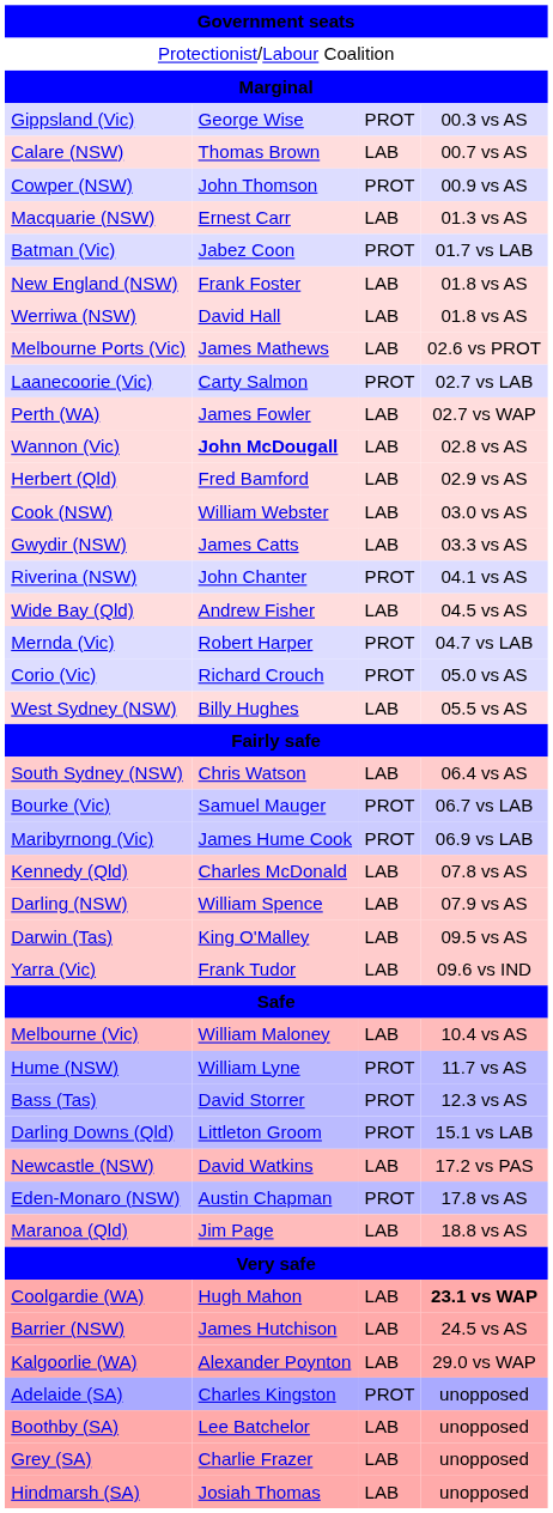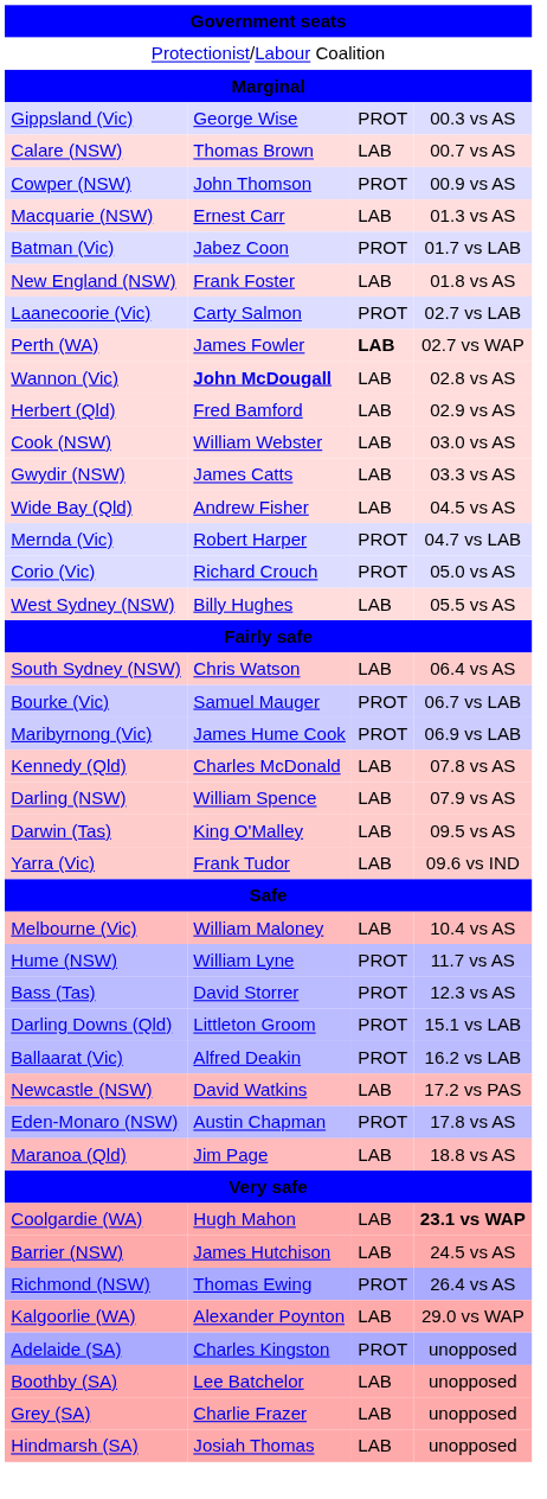 <table class="toccolours" align="left" cellpadding="5" cellspacing="0" style="margin-right: .5em; margin-top: .4em;font-size: 90%;">
 <tr>
 <td COLSPAN=4 align="center" bgcolor="blue"><span><strong>Government seats</strong></span></td>
 </tr>
 <tr>
 <td style="background-color:white" colspan=4 align="center"><a href='#'>Protectionist</a>/<a href='#'>Labour</a> Coalition</td>
 </tr>
 <tr>
 <td COLSPAN=4 align="center" bgcolor="blue"><span><strong>Marginal</strong></span></td>
 </tr>
 <tr>
 <td align="left" bgcolor="DDDDFF"><a href='#'>Gippsland (Vic)</a></td>
 <td align="left" bgcolor="DDDDFF"><a href='#'>George Wise</a></td>
 <td align="left" bgcolor="DDDDFF">PROT</td>
 <td align="center" bgcolor="DDDDFF">00.3 vs AS</td>
 </tr>
 <tr>
 <td align="left" bgcolor="FFDDDD"><a href='#'>Calare (NSW)</a></td>
 <td align="left" bgcolor="FFDDDD"><a href='#'>Thomas Brown</a></td>
 <td align="left" bgcolor="FFDDDD">LAB</td>
 <td align="center" bgcolor="FFDDDD">00.7 vs AS</td>
 </tr>
 <tr>
 <td align="left" bgcolor="DDDDFF"><a href='#'>Cowper (NSW)</a></td>
 <td align="left" bgcolor="DDDDFF"><a href='#'>John Thomson</a></td>
 <td align="left" bgcolor="DDDDFF">PROT</td>
 <td align="center" bgcolor="DDDDFF">00.9 vs AS</td>
 </tr>
 <tr>
 <td align="left" bgcolor="FFDDDD"><a href='#'>Macquarie (NSW)</a></td>
 <td align="left" bgcolor="FFDDDD"><a href='#'>Ernest Carr</a></td>
 <td align="left" bgcolor="FFDDDD">LAB</td>
 <td align="center" bgcolor="FFDDDD">01.3 vs AS</td>
 </tr>
 <tr>
 <td align="left" bgcolor="DDDDFF"><a href='#'>Batman (Vic)</a></td>
 <td align="left" bgcolor="DDDDFF"><a href='#'>Jabez Coon</a></td>
 <td align="left" bgcolor="DDDDFF">PROT</td>
 <td align="center" bgcolor="DDDDFF">01.7 vs LAB</td>
 </tr>
 <tr>
 <td align="left" bgcolor="FFDDDD"><a href='#'>New England (NSW)</a></td>
 <td align="left" bgcolor="FFDDDD"><a href='#'>Frank Foster</a></td>
 <td align="left" bgcolor="FFDDDD">LAB</td>
 <td align="center" bgcolor="FFDDDD">01.8 vs AS</td>
 </tr>
 <tr>
-<td align="left" bgcolor="FFDDDD"><a href='#'>Werriwa (NSW)</a></td>
-<td align="left" bgcolor="FFDDDD"><a href='#'>David Hall</a></td>
-<td align="left" bgcolor="FFDDDD">LAB</td>
-<td align="center" bgcolor="FFDDDD">01.8 vs AS</td>
-</tr>
-<tr>
-<td align="left" bgcolor="FFDDDD"><a href='#'>Melbourne Ports (Vic)</a></td>
-<td align="left" bgcolor="FFDDDD"><a href='#'>James Mathews</a></td>
-<td align="left" bgcolor="FFDDDD">LAB</td>
-<td align="center" bgcolor="FFDDDD">02.6 vs PROT</td>
-</tr>
-<tr>
 <td align="left" bgcolor="DDDDFF"><a href='#'>Laanecoorie (Vic)</a></td>
 <td align="left" bgcolor="DDDDFF"><a href='#'>Carty Salmon</a></td>
 <td align="left" bgcolor="DDDDFF">PROT</td>
 <td align="center" bgcolor="DDDDFF">02.7 vs LAB</td>
 </tr>
 <tr>
 <td align="left" bgcolor="FFDDDD"><a href='#'>Perth (WA)</a></td>
 <td align="left" bgcolor="FFDDDD"><a href='#'>James Fowler</a></td>
-<td align="left" bgcolor="FFDDDD">LAB</td>
+<td align="left" bgcolor="FFDDDD"><strong>LAB</strong></td>
 <td align="center" bgcolor="FFDDDD">02.7 vs WAP</td>
 </tr>
 <tr>
 <td align="left" bgcolor="FFDDDD"><a href='#'>Wannon (Vic)</a></td>
 <td align="left" bgcolor="FFDDDD"><strong><a href='#'>John McDougall</a></strong></td>
 <td align="left" bgcolor="FFDDDD">LAB</td>
 <td align="center" bgcolor="FFDDDD">02.8 vs AS</td>
 </tr>
 <tr>
 <td align="left" bgcolor="FFDDDD"><a href='#'>Herbert (Qld)</a></td>
 <td align="left" bgcolor="FFDDDD"><a href='#'>Fred Bamford</a></td>
 <td align="left" bgcolor="FFDDDD">LAB</td>
 <td align="center" bgcolor="FFDDDD">02.9 vs AS</td>
 </tr>
 <tr>
 <td align="left" bgcolor="FFDDDD"><a href='#'>Cook (NSW)</a></td>
 <td align="left" bgcolor="FFDDDD"><a href='#'>William Webster</a></td>
 <td align="left" bgcolor="FFDDDD">LAB</td>
 <td align="center" bgcolor="FFDDDD">03.0 vs AS</td>
 </tr>
 <tr>
 <td align="left" bgcolor="FFDDDD"><a href='#'>Gwydir (NSW)</a></td>
 <td align="left" bgcolor="FFDDDD"><a href='#'>James Catts</a></td>
 <td align="left" bgcolor="FFDDDD">LAB</td>
 <td align="center" bgcolor="FFDDDD">03.3 vs AS</td>
-</tr>
-<tr>
-<td align="left" bgcolor="DDDDFF"><a href='#'>Riverina (NSW)</a></td>
-<td align="left" bgcolor="DDDDFF"><a href='#'>John Chanter</a></td>
-<td align="left" bgcolor="DDDDFF">PROT</td>
-<td align="center" bgcolor="DDDDFF">04.1 vs AS</td>
 </tr>
 <tr>
 <td align="left" bgcolor="FFDDDD"><a href='#'>Wide Bay (Qld)</a></td>
 <td align="left" bgcolor="FFDDDD"><a href='#'>Andrew Fisher</a></td>
 <td align="left" bgcolor="FFDDDD">LAB</td>
 <td align="center" bgcolor="FFDDDD">04.5 vs AS</td>
 </tr>
 <tr>
 <td align="left" bgcolor="DDDDFF"><a href='#'>Mernda (Vic)</a></td>
 <td align="left" bgcolor="DDDDFF"><a href='#'>Robert Harper</a></td>
 <td align="left" bgcolor="DDDDFF">PROT</td>
 <td align="center" bgcolor="DDDDFF">04.7 vs LAB</td>
 </tr>
 <tr>
 <td align="left" bgcolor="DDDDFF"><a href='#'>Corio (Vic)</a></td>
 <td align="left" bgcolor="DDDDFF"><a href='#'>Richard Crouch</a></td>
 <td align="left" bgcolor="DDDDFF">PROT</td>
 <td align="center" bgcolor="DDDDFF">05.0 vs AS</td>
 </tr>
 <tr>
 <td align="left" bgcolor="FFDDDD"><a href='#'>West Sydney (NSW)</a></td>
 <td align="left" bgcolor="FFDDDD"><a href='#'>Billy Hughes</a></td>
 <td align="left" bgcolor="FFDDDD">LAB</td>
 <td align="center" bgcolor="FFDDDD">05.5 vs AS</td>
 </tr>
 <tr>
 <td COLSPAN=4 align="center" bgcolor="blue"><span><strong>Fairly safe</strong></span></td>
 </tr>
 <tr>
 <td align="left" bgcolor="FFCCCC"><a href='#'>South Sydney (NSW)</a></td>
 <td align="left" bgcolor="FFCCCC"><a href='#'>Chris Watson</a></td>
 <td align="left" bgcolor="FFCCCC">LAB</td>
 <td align="center" bgcolor="FFCCCC">06.4 vs AS</td>
 </tr>
 <tr>
 <td align="left" bgcolor="CCCCFF"><a href='#'>Bourke (Vic)</a></td>
 <td align="left" bgcolor="CCCCFF"><a href='#'>Samuel Mauger</a></td>
 <td align="left" bgcolor="CCCCFF">PROT</td>
 <td align="center" bgcolor="CCCCFF">06.7 vs LAB</td>
 </tr>
 <tr>
 <td align="left" bgcolor="CCCCFF"><a href='#'>Maribyrnong (Vic)</a></td>
 <td align="left" bgcolor="CCCCFF"><a href='#'>James Hume Cook</a></td>
 <td align="left" bgcolor="CCCCFF">PROT</td>
 <td align="center" bgcolor="CCCCFF">06.9 vs LAB</td>
 </tr>
 <tr>
 <td align="left" bgcolor="FFCCCC"><a href='#'>Kennedy (Qld)</a></td>
 <td align="left" bgcolor="FFCCCC"><a href='#'>Charles McDonald</a></td>
 <td align="left" bgcolor="FFCCCC">LAB</td>
 <td align="center" bgcolor="FFCCCC">07.8 vs AS</td>
 </tr>
 <tr>
 <td align="left" bgcolor="FFCCCC"><a href='#'>Darling (NSW)</a></td>
 <td align="left" bgcolor="FFCCCC"><a href='#'>William Spence</a></td>
 <td align="left" bgcolor="FFCCCC">LAB</td>
 <td align="center" bgcolor="FFCCCC">07.9 vs AS</td>
 </tr>
 <tr>
 <td align="left" bgcolor="FFCCCC"><a href='#'>Darwin (Tas)</a></td>
 <td align="left" bgcolor="FFCCCC"><a href='#'>King O'Malley</a></td>
 <td align="left" bgcolor="FFCCCC">LAB</td>
 <td align="center" bgcolor="FFCCCC">09.5 vs AS</td>
 </tr>
 <tr>
 <td align="left" bgcolor="FFCCCC"><a href='#'>Yarra (Vic)</a></td>
 <td align="left" bgcolor="FFCCCC"><a href='#'>Frank Tudor</a></td>
 <td align="left" bgcolor="FFCCCC">LAB</td>
 <td align="center" bgcolor="FFCCCC">09.6 vs IND</td>
 </tr>
 <tr>
 <td COLSPAN=4 align="center" bgcolor="blue"><span><strong>Safe</strong></span></td>
 </tr>
 <tr>
 <td align="left" bgcolor="FFBBBB"><a href='#'>Melbourne (Vic)</a></td>
 <td align="left" bgcolor="FFBBBB"><a href='#'>William Maloney</a></td>
 <td align="left" bgcolor="FFBBBB">LAB</td>
 <td align="center" bgcolor="FFBBBB">10.4 vs AS</td>
 </tr>
 <tr>
 <td align="left" bgcolor="BBBBFF"><a href='#'>Hume (NSW)</a></td>
 <td align="left" bgcolor="BBBBFF"><a href='#'>William Lyne</a></td>
 <td align="left" bgcolor="BBBBFF">PROT</td>
 <td align="center" bgcolor="BBBBFF">11.7 vs AS</td>
 </tr>
 <tr>
 <td align="left" bgcolor="BBBBFF"><a href='#'>Bass (Tas)</a></td>
 <td align="left" bgcolor="BBBBFF"><a href='#'>David Storrer</a></td>
 <td align="left" bgcolor="BBBBFF">PROT</td>
 <td align="center" bgcolor="BBBBFF">12.3 vs AS</td>
 </tr>
 <tr>
 <td align="left" bgcolor="BBBBFF"><a href='#'>Darling Downs (Qld)</a></td>
 <td align="left" bgcolor="BBBBFF"><a href='#'>Littleton Groom</a></td>
 <td align="left" bgcolor="BBBBFF">PROT</td>
 <td align="center" bgcolor="BBBBFF">15.1 vs LAB</td>
 </tr>
 <tr>
+<td align="left" bgcolor="BBBBFF"><a href='#'>Ballaarat (Vic)</a></td>
+<td align="left" bgcolor="BBBBFF"><a href='#'>Alfred Deakin</a></td>
+<td align="left" bgcolor="BBBBFF">PROT</td>
+<td align="center" bgcolor="BBBBFF">16.2 vs LAB</td>
+</tr>
+<tr>
 <td align="left" bgcolor="FFBBBB"><a href='#'>Newcastle (NSW)</a></td>
 <td align="left" bgcolor="FFBBBB"><a href='#'>David Watkins</a></td>
 <td align="left" bgcolor="FFBBBB">LAB</td>
 <td align="center" bgcolor="FFBBBB">17.2 vs PAS</td>
 </tr>
 <tr>
 <td align="left" bgcolor="BBBBFF"><a href='#'>Eden-Monaro (NSW)</a></td>
 <td align="left" bgcolor="BBBBFF"><a href='#'>Austin Chapman</a></td>
 <td align="left" bgcolor="BBBBFF">PROT</td>
 <td align="center" bgcolor="BBBBFF">17.8 vs AS</td>
 </tr>
 <tr>
 <td align="left" bgcolor="FFBBBB"><a href='#'>Maranoa (Qld)</a></td>
 <td align="left" bgcolor="FFBBBB"><a href='#'>Jim Page</a></td>
 <td align="left" bgcolor="FFBBBB">LAB</td>
 <td align="center" bgcolor="FFBBBB">18.8 vs AS</td>
 </tr>
 <tr>
 <td COLSPAN=4 align="center" bgcolor="blue"><span><strong>Very safe</strong></span></td>
 </tr>
 <tr>
 <td align="left" bgcolor="FFAAAA"><a href='#'>Coolgardie (WA)</a></td>
 <td align="left" bgcolor="FFAAAA"><a href='#'>Hugh Mahon</a></td>
 <td align="left" bgcolor="FFAAAA">LAB</td>
 <td align="center" bgcolor="FFAAAA"><strong>23.1 vs WAP</strong></td>
 </tr>
 <tr>
 <td align="left" bgcolor="FFAAAA"><a href='#'>Barrier (NSW)</a></td>
 <td align="left" bgcolor="FFAAAA"><a href='#'>James Hutchison</a></td>
 <td align="left" bgcolor="FFAAAA">LAB</td>
 <td align="center" bgcolor="FFAAAA">24.5 vs AS</td>
 </tr>
 <tr>
+<td align="left" bgcolor="AAAAFF"><a href='#'>Richmond (NSW)</a></td>
+<td align="left" bgcolor="AAAAFF"><a href='#'>Thomas Ewing</a></td>
+<td align="left" bgcolor="AAAAFF">PROT</td>
+<td align="center" bgcolor="AAAAFF">26.4 vs AS</td>
+</tr>
+<tr>
 <td align="left" bgcolor="FFAAAA"><a href='#'>Kalgoorlie (WA)</a></td>
 <td align="left" bgcolor="FFAAAA"><a href='#'>Alexander Poynton</a></td>
 <td align="left" bgcolor="FFAAAA">LAB</td>
 <td align="center" bgcolor="FFAAAA">29.0 vs WAP</td>
 </tr>
 <tr>
 <td align="left" bgcolor="AAAAFF"><a href='#'>Adelaide (SA)</a></td>
 <td align="left" bgcolor="AAAAFF"><a href='#'>Charles Kingston</a></td>
 <td align="left" bgcolor="AAAAFF">PROT</td>
 <td align="center" bgcolor="AAAAFF">unopposed</td>
 </tr>
 <tr>
 <td align="left" bgcolor="FFAAAA"><a href='#'>Boothby (SA)</a></td>
 <td align="left" bgcolor="FFAAAA"><a href='#'>Lee Batchelor</a></td>
 <td align="left" bgcolor="FFAAAA">LAB</td>
 <td align="center" bgcolor="FFAAAA">unopposed</td>
 </tr>
 <tr>
 <td align="left" bgcolor="FFAAAA"><a href='#'>Grey (SA)</a></td>
 <td align="left" bgcolor="FFAAAA"><a href='#'>Charlie Frazer</a></td>
 <td align="left" bgcolor="FFAAAA">LAB</td>
 <td align="center" bgcolor="FFAAAA">unopposed</td>
 </tr>
 <tr>
 <td align="left" bgcolor="FFAAAA"><a href='#'>Hindmarsh (SA)</a></td>
 <td align="left" bgcolor="FFAAAA"><a href='#'>Josiah Thomas</a></td>
 <td align="left" bgcolor="FFAAAA">LAB</td>
 <td align="center" bgcolor="FFAAAA">unopposed</td>
 </tr>
 </table>
